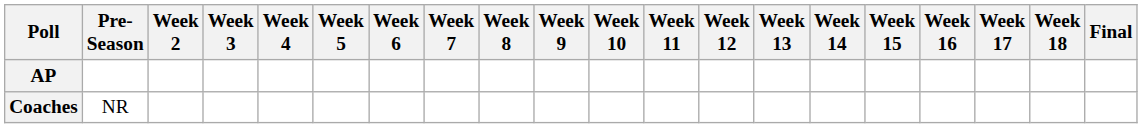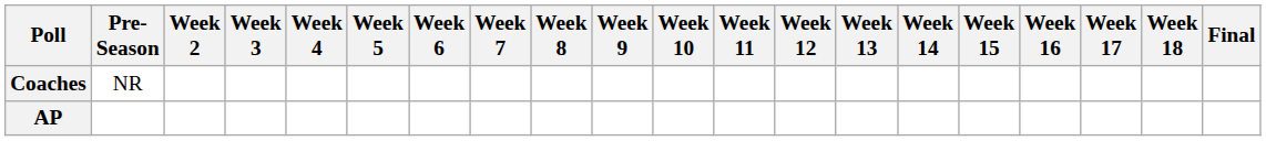 <table class="wikitable" style="white-space:nowrap;font-size:90%">
 <tr>
 <th>Poll</th>
 <th>Pre-<br>Season</th>
 <th>Week<br>2</th>
 <th>Week<br>3</th>
 <th>Week<br>4</th>
 <th>Week<br>5</th>
 <th>Week<br>6</th>
 <th>Week<br>7</th>
 <th>Week<br>8</th>
 <th>Week<br>9</th>
 <th>Week<br>10</th>
 <th>Week<br>11</th>
 <th>Week<br>12</th>
 <th>Week<br>13</th>
 <th>Week<br>14</th>
 <th>Week<br>15</th>
 <th>Week<br>16</th>
 <th>Week<br>17</th>
 <th>Week<br>18</th>
 <th>Final</th>
 </tr>
 <tr style="text-align:center;">
+<th>Coaches</th>
+<td style="background:#FFF;">NR</td>
+<td style="background:#FFF;"></td>
+<td style="background:#FFF;"></td>
+<td style="background:#FFF;"></td>
+<td style="background:#FFF;"></td>
+<td style="background:#FFF;"></td>
+<td style="background:#FFF;"></td>
+<td style="background:#FFF;"></td>
+<td style="background:#FFF;"></td>
+<td style="background:#FFF;"></td>
+<td style="background:#FFF;"></td>
+<td style="background:#FFF;"></td>
+<td style="background:#FFF;"></td>
+<td style="background:#FFF;"></td>
+<td style="background:#FFF;"></td>
+<td style="background:#FFF;"></td>
+<td style="background:#FFF;"></td>
+<td style="background:#FFF;"></td>
+<td style="background:#FFF;"></td>
+</tr>
+<tr style="text-align:center;">
 <th>AP</th>
 <td style="background:#FFF;"></td>
 <td style="background:#FFF;"></td>
 <td style="background:#FFF;"></td>
 <td style="background:#FFF;"></td>
 <td style="background:#FFF;"></td>
 <td style="background:#FFF;"></td>
 <td style="background:#FFF;"></td>
 <td style="background:#FFF;"></td>
 <td style="background:#FFF;"></td>
 <td style="background:#FFF;"></td>
 <td style="background:#FFF;"></td>
 <td style="background:#FFF;"></td>
 <td style="background:#FFF;"></td>
 <td style="background:#FFF;"></td>
 <td style="background:#FFF;"></td>
 <td style="background:#FFF;"></td>
 <td style="background:#FFF;"></td>
 <td style="background:#FFF;"></td>
 <td style="background:#FFF;"></td>
 </tr>
-<tr style="text-align:center;">
-<th>Coaches</th>
-<td style="background:#FFF;">NR</td>
-<td style="background:#FFF;"></td>
-<td style="background:#FFF;"></td>
-<td style="background:#FFF;"></td>
-<td style="background:#FFF;"></td>
-<td style="background:#FFF;"></td>
-<td style="background:#FFF;"></td>
-<td style="background:#FFF;"></td>
-<td style="background:#FFF;"></td>
-<td style="background:#FFF;"></td>
-<td style="background:#FFF;"></td>
-<td style="background:#FFF;"></td>
-<td style="background:#FFF;"></td>
-<td style="background:#FFF;"></td>
-<td style="background:#FFF;"></td>
-<td style="background:#FFF;"></td>
-<td style="background:#FFF;"></td>
-<td style="background:#FFF;"></td>
-<td style="background:#FFF;"></td>
-</tr>
 </table>
